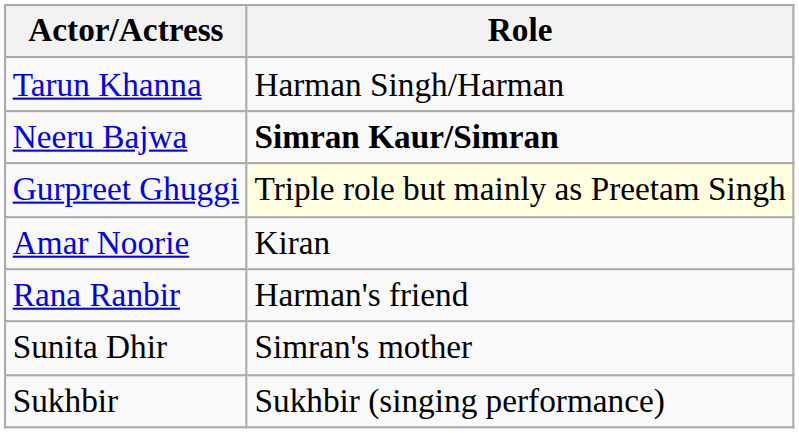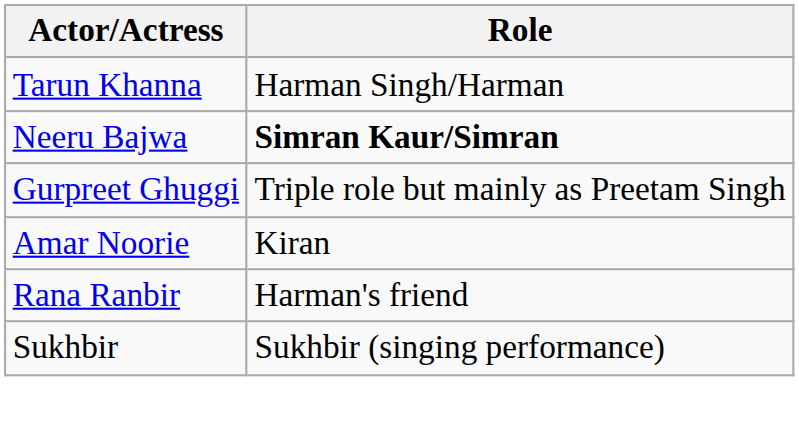 <table class="wikitable">
 <tr>
 <th>Actor/Actress</th>
 <th>Role</th>
 </tr>
 <tr>
 <td><a href='#'>Tarun Khanna</a></td>
 <td>Harman Singh/Harman</td>
 </tr>
 <tr>
 <td><a href='#'>Neeru Bajwa</a></td>
 <td><strong>Simran Kaur/Simran</strong></td>
 </tr>
 <tr>
 <td><a href='#'>Gurpreet Ghuggi</a></td>
-<td style="background: lightyellow;">Triple role but mainly as Preetam Singh</td>
+<td>Triple role but mainly as Preetam Singh</td>
 </tr>
 <tr>
 <td><a href='#'>Amar Noorie</a></td>
 <td>Kiran</td>
 </tr>
 <tr>
 <td><a href='#'>Rana Ranbir</a></td>
 <td>Harman's friend</td>
 </tr>
 <tr>
-<td>Sunita Dhir</td>
-<td>Simran's mother</td>
-</tr>
-<tr>
 <td>Sukhbir</td>
 <td>Sukhbir (singing performance)</td>
 </tr>
 </table>
